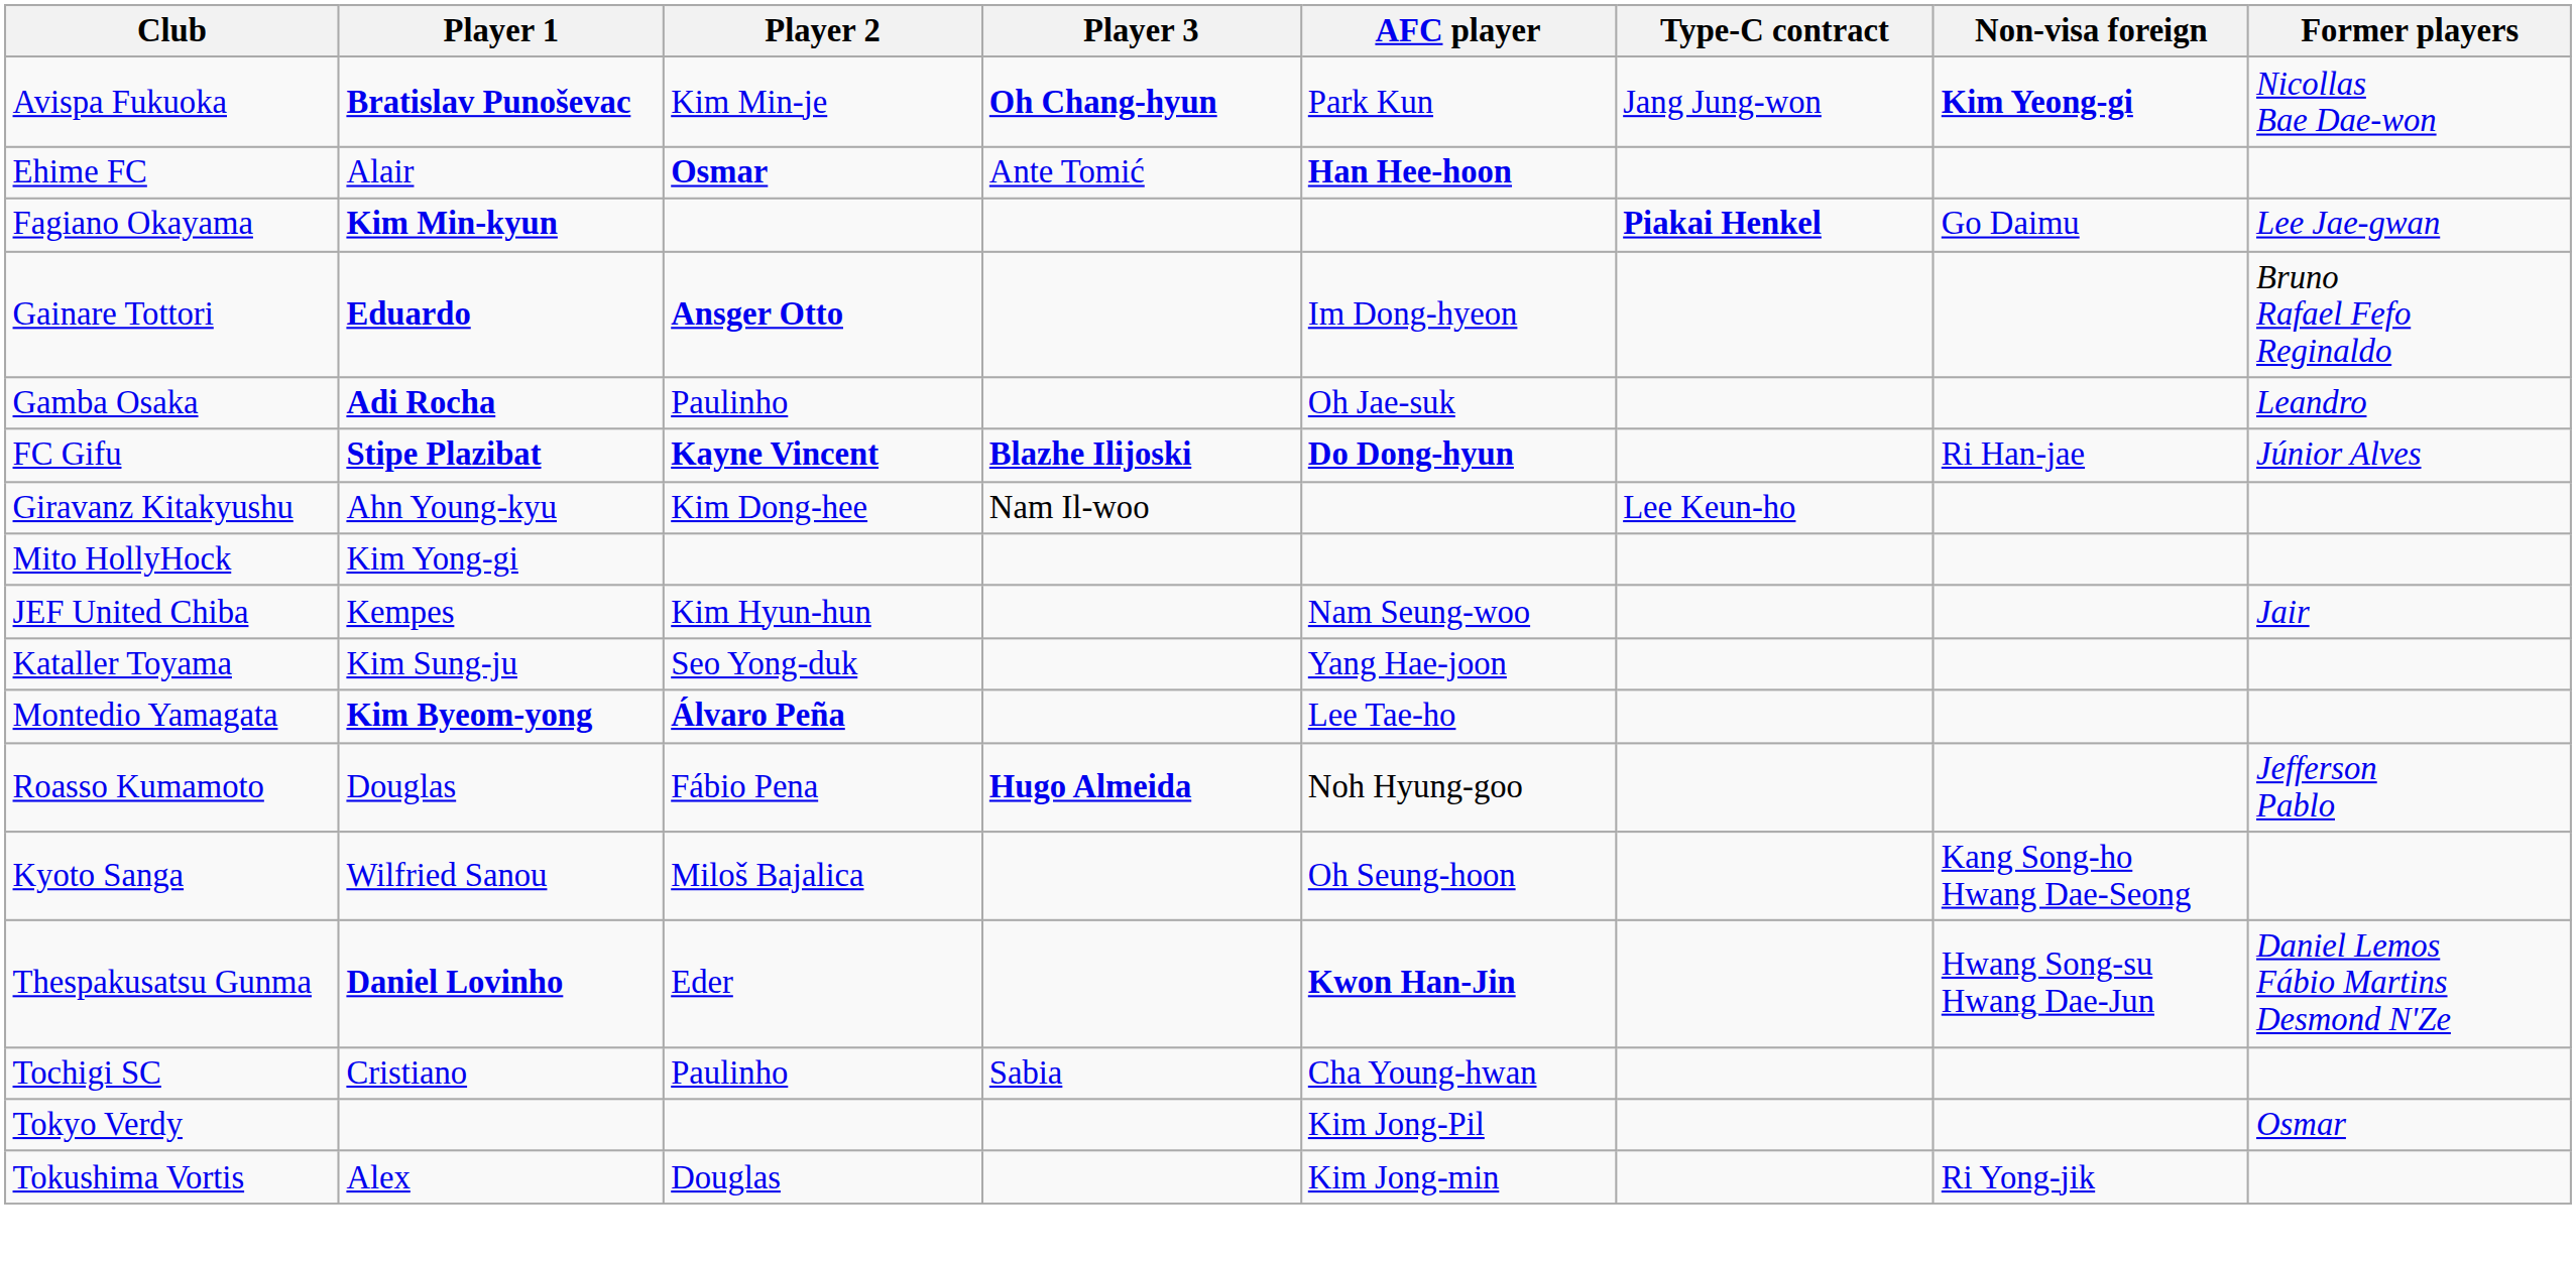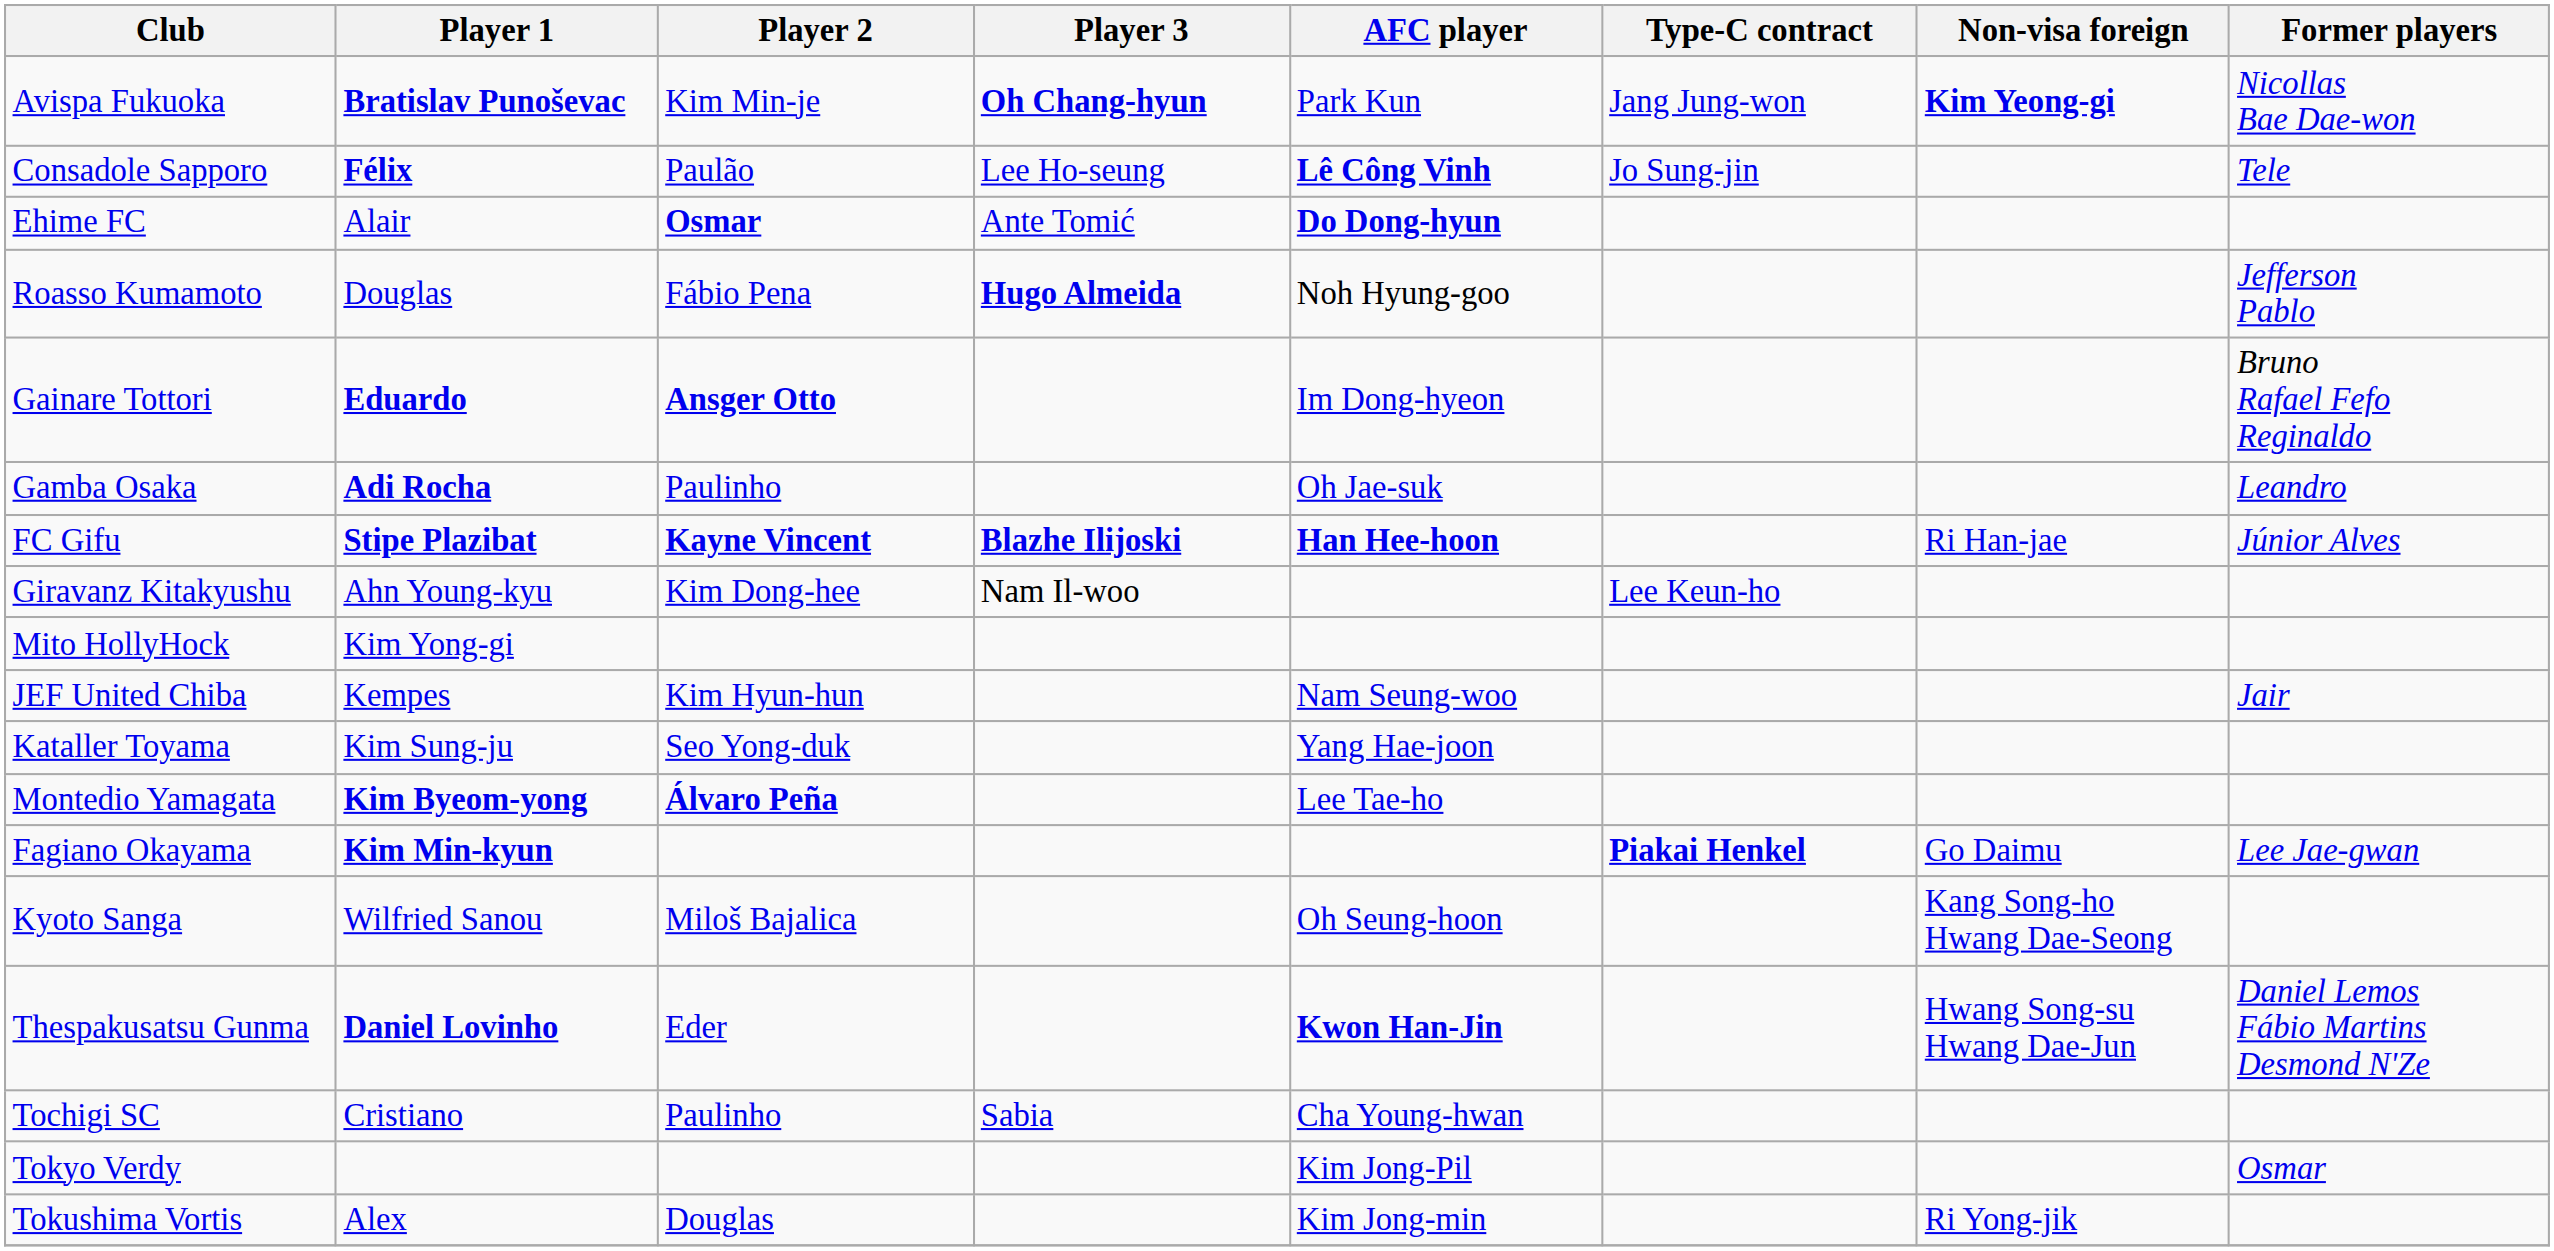 <table class="wikitable">
 <tr>
 <th width="170">Club</th>
 <th width="170">Player 1</th>
 <th width="170">Player 2</th>
 <th width="170">Player 3</th>
 <th width="170"><a href='#'>AFC</a> player</th>
 <th width="170">Type-C contract</th>
 <th width="170">Non-visa foreign</th>
 <th width="170">Former players</th>
 </tr>
 <tr>
 <td><a href='#'>Avispa Fukuoka</a></td>
 <td> <strong><a href='#'>Bratislav Punoševac</a></strong></td>
 <td> <a href='#'>Kim Min-je</a></td>
 <td> <strong><a href='#'>Oh Chang-hyun</a></strong></td>
 <td> <a href='#'>Park Kun</a></td>
 <td> <a href='#'>Jang Jung-won</a></td>
 <td> <strong><a href='#'>Kim Yeong-gi</a></strong></td>
 <td> <em><a href='#'>Nicollas</a></em> <br>  <em><a href='#'>Bae Dae-won</a></em></td>
 </tr>
 <tr>
+<td><a href='#'>Consadole Sapporo</a></td>
+<td> <strong><a href='#'>Félix</a></strong></td>
+<td> <a href='#'>Paulão</a></td>
+<td> <a href='#'>Lee Ho-seung</a></td>
+<td> <strong><a href='#'>Lê Công Vinh</a></strong></td>
+<td> <a href='#'>Jo Sung-jin</a></td>
+<td></td>
+<td> <em><a href='#'>Tele</a></em></td>
+</tr>
+<tr>
 <td><a href='#'>Ehime FC</a></td>
 <td> <a href='#'>Alair</a></td>
 <td> <strong><a href='#'>Osmar</a></strong></td>
 <td> <a href='#'>Ante Tomić</a></td>
-<td> <strong><a href='#'>Han Hee-hoon</a></strong></td>
+<td> <strong><a href='#'>Do Dong-hyun</a></strong></td>
 <td></td>
 <td></td>
 <td></td>
 </tr>
 <tr>
-<td><a href='#'>Fagiano Okayama</a></td>
-<td> <strong><a href='#'>Kim Min-kyun</a></strong></td>
+<td><a href='#'>Roasso Kumamoto</a></td>
+<td> <a href='#'>Douglas</a></td>
+<td> <a href='#'>Fábio Pena</a></td>
+<td> <strong><a href='#'>Hugo Almeida</a></strong></td>
+<td> Noh Hyung-goo</td>
 <td></td>
 <td></td>
-<td></td>
-<td> <strong><a href='#'>Piakai Henkel</a></strong></td>
-<td> <a href='#'>Go Daimu</a></td>
-<td> <em><a href='#'>Lee Jae-gwan</a></em></td>
+<td> <em><a href='#'>Jefferson</a></em> <br>  <em><a href='#'>Pablo</a></em></td>
 </tr>
 <tr>
 <td><a href='#'>Gainare Tottori</a></td>
 <td> <strong><a href='#'>Eduardo</a></strong></td>
 <td> <strong><a href='#'>Ansger Otto</a></strong></td>
 <td></td>
 <td> <a href='#'>Im Dong-hyeon</a></td>
 <td></td>
 <td></td>
 <td> <em>Bruno</em> <br>  <em><a href='#'>Rafael Fefo</a></em> <br>  <em><a href='#'>Reginaldo</a></em></td>
 </tr>
 <tr>
 <td><a href='#'>Gamba Osaka</a></td>
 <td> <strong><a href='#'>Adi Rocha</a></strong></td>
 <td> <a href='#'>Paulinho</a></td>
 <td></td>
 <td> <a href='#'>Oh Jae-suk</a></td>
 <td></td>
 <td></td>
 <td> <em><a href='#'>Leandro</a></em></td>
 </tr>
 <tr>
 <td><a href='#'>FC Gifu</a></td>
 <td> <strong><a href='#'>Stipe Plazibat</a></strong></td>
 <td> <strong><a href='#'>Kayne Vincent</a></strong></td>
 <td> <strong><a href='#'>Blazhe Ilijoski</a></strong></td>
-<td> <strong><a href='#'>Do Dong-hyun</a></strong></td>
+<td> <strong><a href='#'>Han Hee-hoon</a></strong></td>
 <td></td>
 <td> <a href='#'>Ri Han-jae</a></td>
 <td> <em><a href='#'>Júnior Alves</a></em></td>
 </tr>
 <tr>
 <td><a href='#'>Giravanz Kitakyushu</a></td>
 <td> <a href='#'>Ahn Young-kyu</a></td>
 <td> <a href='#'>Kim Dong-hee</a></td>
 <td> Nam Il-woo</td>
 <td></td>
 <td> <a href='#'>Lee Keun-ho</a></td>
 <td></td>
 <td></td>
 </tr>
 <tr>
 <td><a href='#'>Mito HollyHock</a></td>
 <td> <a href='#'>Kim Yong-gi</a></td>
 <td></td>
 <td></td>
 <td></td>
 <td></td>
 <td></td>
 <td></td>
 </tr>
 <tr>
 <td><a href='#'>JEF United Chiba</a></td>
 <td> <a href='#'>Kempes</a></td>
 <td> <a href='#'>Kim Hyun-hun</a></td>
 <td></td>
 <td> <a href='#'>Nam Seung-woo</a></td>
 <td></td>
 <td></td>
 <td> <em><a href='#'>Jair</a></em></td>
 </tr>
 <tr>
 <td><a href='#'>Kataller Toyama</a></td>
 <td> <a href='#'>Kim Sung-ju</a></td>
 <td> <a href='#'>Seo Yong-duk</a></td>
 <td></td>
 <td> <a href='#'>Yang Hae-joon</a></td>
 <td></td>
 <td></td>
 <td></td>
 </tr>
 <tr>
 <td><a href='#'>Montedio Yamagata</a></td>
 <td> <strong><a href='#'>Kim Byeom-yong</a></strong></td>
 <td> <strong><a href='#'>Álvaro Peña</a></strong></td>
 <td></td>
 <td> <a href='#'>Lee Tae-ho</a></td>
 <td></td>
 <td></td>
 <td></td>
 </tr>
 <tr>
-<td><a href='#'>Roasso Kumamoto</a></td>
-<td> <a href='#'>Douglas</a></td>
-<td> <a href='#'>Fábio Pena</a></td>
-<td> <strong><a href='#'>Hugo Almeida</a></strong></td>
-<td> Noh Hyung-goo</td>
+<td><a href='#'>Fagiano Okayama</a></td>
+<td> <strong><a href='#'>Kim Min-kyun</a></strong></td>
 <td></td>
 <td></td>
-<td> <em><a href='#'>Jefferson</a></em> <br>  <em><a href='#'>Pablo</a></em></td>
+<td></td>
+<td> <strong><a href='#'>Piakai Henkel</a></strong></td>
+<td> <a href='#'>Go Daimu</a></td>
+<td> <em><a href='#'>Lee Jae-gwan</a></em></td>
 </tr>
 <tr>
 <td><a href='#'>Kyoto Sanga</a></td>
 <td> <a href='#'>Wilfried Sanou</a></td>
 <td> <a href='#'>Miloš Bajalica</a></td>
 <td></td>
 <td> <a href='#'>Oh Seung-hoon</a></td>
 <td></td>
 <td> <a href='#'>Kang Song-ho</a> <br>  <a href='#'>Hwang Dae-Seong</a></td>
 <td></td>
 </tr>
 <tr>
 <td><a href='#'>Thespakusatsu Gunma</a></td>
 <td> <strong><a href='#'>Daniel Lovinho</a></strong></td>
 <td> <a href='#'>Eder</a></td>
 <td></td>
 <td> <strong><a href='#'>Kwon Han-Jin</a></strong></td>
 <td></td>
 <td> <a href='#'>Hwang Song-su</a> <br>  <a href='#'>Hwang Dae-Jun</a></td>
 <td> <em><a href='#'>Daniel Lemos</a></em> <br>  <em><a href='#'>Fábio Martins</a></em> <br>  <em><a href='#'>Desmond N'Ze</a></em></td>
 </tr>
 <tr>
 <td><a href='#'>Tochigi SC</a></td>
 <td> <a href='#'>Cristiano</a></td>
 <td> <a href='#'>Paulinho</a></td>
 <td> <a href='#'>Sabia</a></td>
 <td> <a href='#'>Cha Young-hwan</a></td>
 <td></td>
 <td></td>
 <td></td>
 </tr>
 <tr>
 <td><a href='#'>Tokyo Verdy</a></td>
 <td></td>
 <td></td>
 <td></td>
 <td> <a href='#'>Kim Jong-Pil</a></td>
 <td></td>
 <td></td>
 <td> <em><a href='#'>Osmar</a></em></td>
 </tr>
 <tr>
 <td><a href='#'>Tokushima Vortis</a></td>
 <td> <a href='#'>Alex</a></td>
 <td> <a href='#'>Douglas</a></td>
 <td></td>
 <td> <a href='#'>Kim Jong-min</a></td>
 <td></td>
 <td> <a href='#'>Ri Yong-jik</a></td>
 <td></td>
 </tr>
 <tr>
 </tr>
 </table>
